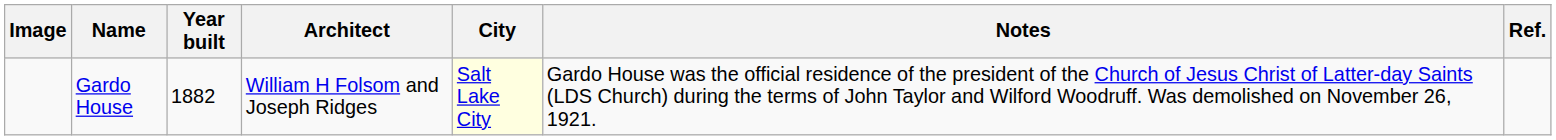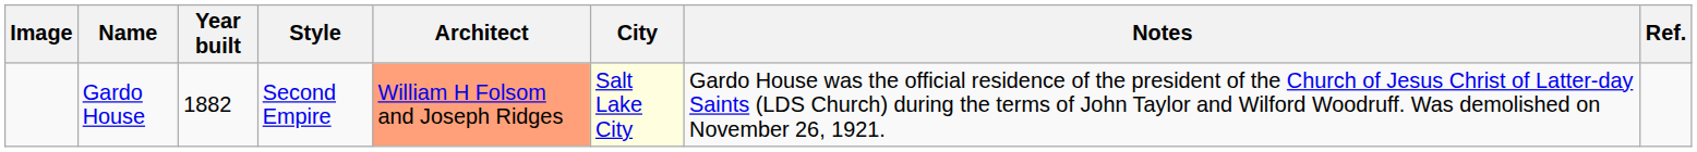 <table class="wikitable">
 <tr>
 <th>Image</th>
 <th>Name</th>
 <th>Year built</th>
+<th>Style</th>
 <th>Architect</th>
 <th>City</th>
 <th>Notes</th>
 <th>Ref.</th>
 </tr>
 <tr>
 <td></td>
 <td><a href='#'>Gardo House</a></td>
 <td>1882</td>
-<td><a href='#'>William H Folsom</a> and Joseph Ridges</td>
+<td><a href='#'>Second Empire</a></td>
+<td style="background: lightsalmon;"><a href='#'>William H Folsom</a> and Joseph Ridges</td>
 <td style="background: lightyellow;"><a href='#'>Salt Lake City</a></td>
 <td>Gardo House was the official residence of the president of the <a href='#'>Church of Jesus Christ of Latter-day Saints</a> (LDS Church) during the terms of John Taylor and Wilford Woodruff. Was demolished on November 26, 1921.</td>
 <td></td>
 </tr>
 </table>
